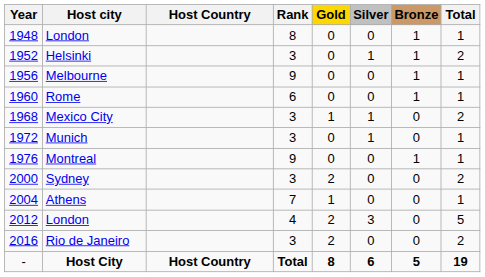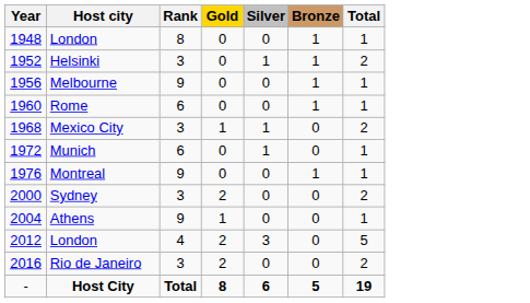 <table class="wikitable">
 <tr>
 <th width=40>Year</th>
 <th width=120>Host city</th>
-<th width=150>Host Country</th>
 <th width=40>Rank</th>
 <td width=40 bgcolor=gold align="center"><strong>Gold</strong></td>
 <td width=40 bgcolor=silver align="center"><strong>Silver</strong></td>
 <td width=4 bgcolor=#cc9966 align="center"><strong>Bronze</strong></td>
 <th width=40>Total</th>
 </tr>
 <tr align="center">
 <td><a href='#'>1948</a></td>
 <td align="left"><a href='#'>London</a></td>
-<td align="left"></td>
 <td>8</td>
 <td>0</td>
 <td>0</td>
 <td>1</td>
 <td>1</td>
 </tr>
 <tr align="center">
 <td><a href='#'>1952</a></td>
 <td align="left"><a href='#'>Helsinki</a></td>
-<td align="left"></td>
 <td>3</td>
 <td>0</td>
 <td>1</td>
 <td>1</td>
 <td>2</td>
 </tr>
 <tr align="center">
 <td><a href='#'>1956</a></td>
 <td align="left"><a href='#'>Melbourne</a></td>
-<td align="left"></td>
 <td>9</td>
 <td>0</td>
 <td>0</td>
 <td>1</td>
 <td>1</td>
 </tr>
 <tr align="center">
 <td><a href='#'>1960</a></td>
 <td align="left"><a href='#'>Rome</a></td>
-<td align="left"></td>
 <td>6</td>
 <td>0</td>
 <td>0</td>
 <td>1</td>
 <td>1</td>
 </tr>
 <tr align="center">
 <td><a href='#'>1968</a></td>
 <td align="left"><a href='#'>Mexico City</a></td>
-<td align="left"></td>
 <td>3</td>
 <td>1</td>
 <td>1</td>
 <td>0</td>
 <td>2</td>
 </tr>
 <tr align="center">
 <td><a href='#'>1972</a></td>
 <td align="left"><a href='#'>Munich</a></td>
-<td align="left"></td>
-<td>3</td>
+<td>6</td>
 <td>0</td>
 <td>1</td>
 <td>0</td>
 <td>1</td>
 </tr>
 <tr align="center">
 <td><a href='#'>1976</a></td>
 <td align="left"><a href='#'>Montreal</a></td>
-<td align="left"></td>
 <td>9</td>
 <td>0</td>
 <td>0</td>
 <td>1</td>
 <td>1</td>
 </tr>
 <tr align="center">
 <td><a href='#'>2000</a></td>
 <td align="left"><a href='#'>Sydney</a></td>
-<td align="left"></td>
 <td>3</td>
 <td>2</td>
 <td>0</td>
 <td>0</td>
 <td>2</td>
 </tr>
 <tr align="center">
 <td><a href='#'>2004</a></td>
 <td align="left"><a href='#'>Athens</a></td>
-<td align="left"></td>
-<td>7</td>
+<td>9</td>
 <td>1</td>
 <td>0</td>
 <td>0</td>
 <td>1</td>
 </tr>
 <tr align="center">
 <td><a href='#'>2012</a></td>
 <td align="left"><a href='#'>London</a></td>
-<td align="left"></td>
 <td>4</td>
 <td>2</td>
 <td>3</td>
 <td>0</td>
 <td>5</td>
 </tr>
 <tr align="center">
 <td><a href='#'>2016</a></td>
 <td align="left"><a href='#'>Rio de Janeiro</a></td>
-<td align="left"></td>
 <td>3</td>
 <td>2</td>
 <td>0</td>
 <td>0</td>
 <td>2</td>
 </tr>
 <tr align="center">
 <td>-</td>
 <td align="center"><strong>Host City</strong></td>
-<td><strong>Host Country</strong></td>
 <td><strong>Total</strong></td>
 <td><strong>8</strong></td>
 <td><strong>6</strong></td>
 <td><strong>5</strong></td>
 <td><strong>19</strong></td>
 </tr>
 </table>
